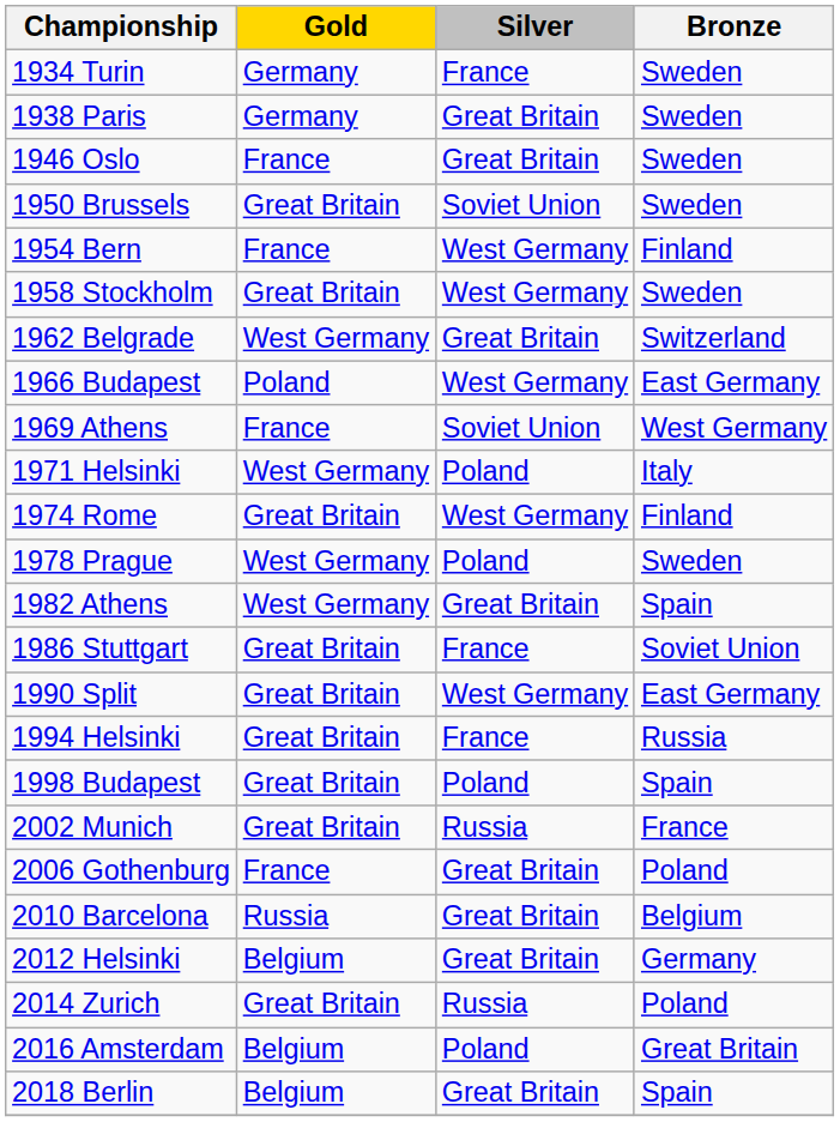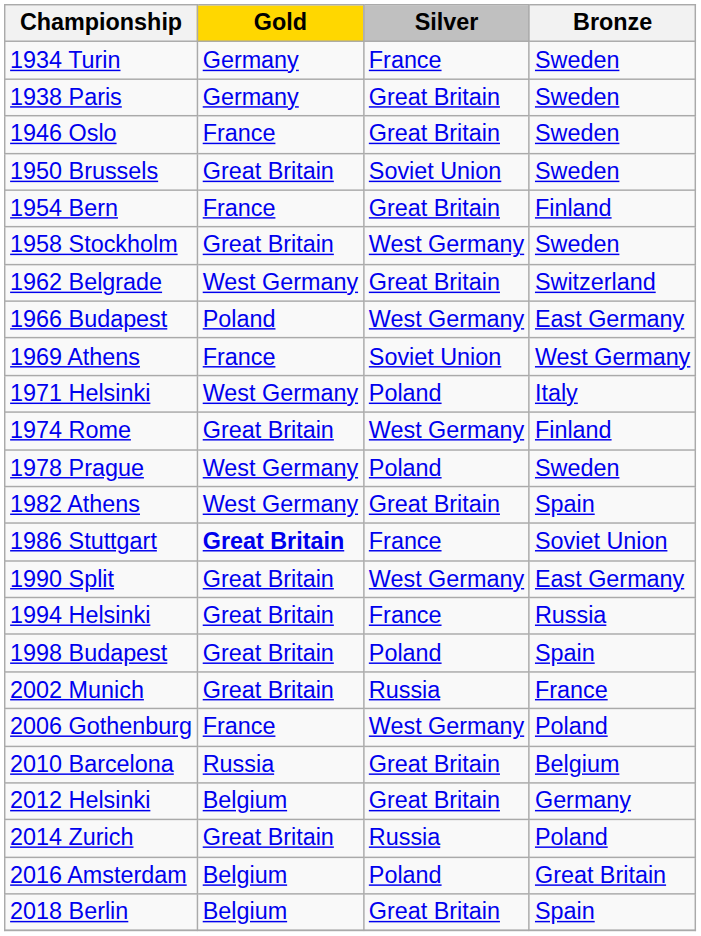 <table class="wikitable">
 <tr>
 <th>Championship</th>
 <th style="background:gold">Gold</th>
 <th style="background:silver">Silver</th>
 <th style="background:bronze">Bronze</th>
 </tr>
 <tr>
 <td> <a href='#'>1934 Turin</a></td>
 <td> <a href='#'>Germany</a></td>
 <td> <a href='#'>France</a></td>
 <td> <a href='#'>Sweden</a></td>
 </tr>
 <tr>
 <td> <a href='#'>1938 Paris</a></td>
 <td> <a href='#'>Germany</a></td>
 <td> <a href='#'>Great Britain</a></td>
 <td> <a href='#'>Sweden</a></td>
 </tr>
 <tr>
 <td> <a href='#'>1946 Oslo</a></td>
 <td> <a href='#'>France</a></td>
 <td> <a href='#'>Great Britain</a></td>
 <td> <a href='#'>Sweden</a></td>
 </tr>
 <tr>
 <td> <a href='#'>1950 Brussels</a></td>
 <td> <a href='#'>Great Britain</a></td>
 <td> <a href='#'>Soviet Union</a></td>
 <td> <a href='#'>Sweden</a></td>
 </tr>
 <tr>
 <td> <a href='#'>1954 Bern</a></td>
 <td> <a href='#'>France</a></td>
-<td> <a href='#'>West Germany</a></td>
+<td> <a href='#'>Great Britain</a></td>
 <td> <a href='#'>Finland</a></td>
 </tr>
 <tr>
 <td> <a href='#'>1958 Stockholm</a></td>
 <td> <a href='#'>Great Britain</a></td>
 <td> <a href='#'>West Germany</a></td>
 <td> <a href='#'>Sweden</a></td>
 </tr>
 <tr>
 <td> <a href='#'>1962 Belgrade</a></td>
 <td> <a href='#'>West Germany</a></td>
 <td> <a href='#'>Great Britain</a></td>
 <td> <a href='#'>Switzerland</a></td>
 </tr>
 <tr>
 <td> <a href='#'>1966 Budapest</a></td>
 <td> <a href='#'>Poland</a></td>
 <td> <a href='#'>West Germany</a></td>
 <td> <a href='#'>East Germany</a></td>
 </tr>
 <tr>
 <td> <a href='#'>1969 Athens</a></td>
 <td> <a href='#'>France</a></td>
 <td> <a href='#'>Soviet Union</a></td>
 <td> <a href='#'>West Germany</a></td>
 </tr>
 <tr>
 <td> <a href='#'>1971 Helsinki</a></td>
 <td> <a href='#'>West Germany</a></td>
 <td> <a href='#'>Poland</a></td>
 <td> <a href='#'>Italy</a></td>
 </tr>
 <tr>
 <td> <a href='#'>1974 Rome</a></td>
 <td> <a href='#'>Great Britain</a></td>
 <td> <a href='#'>West Germany</a></td>
 <td> <a href='#'>Finland</a></td>
 </tr>
 <tr>
 <td> <a href='#'>1978 Prague</a></td>
 <td> <a href='#'>West Germany</a></td>
 <td> <a href='#'>Poland</a></td>
 <td> <a href='#'>Sweden</a></td>
 </tr>
 <tr>
 <td> <a href='#'>1982 Athens</a></td>
 <td> <a href='#'>West Germany</a></td>
 <td> <a href='#'>Great Britain</a></td>
 <td> <a href='#'>Spain</a></td>
 </tr>
 <tr>
 <td> <a href='#'>1986 Stuttgart</a></td>
-<td> <a href='#'>Great Britain</a></td>
+<td><strong> <a href='#'>Great Britain</a></strong></td>
 <td> <a href='#'>France</a></td>
 <td> <a href='#'>Soviet Union</a></td>
 </tr>
 <tr>
 <td> <a href='#'>1990 Split</a></td>
 <td> <a href='#'>Great Britain</a></td>
 <td> <a href='#'>West Germany</a></td>
 <td> <a href='#'>East Germany</a></td>
 </tr>
 <tr>
 <td> <a href='#'>1994 Helsinki</a></td>
 <td> <a href='#'>Great Britain</a></td>
 <td> <a href='#'>France</a></td>
 <td> <a href='#'>Russia</a></td>
 </tr>
 <tr>
 <td> <a href='#'>1998 Budapest</a></td>
 <td> <a href='#'>Great Britain</a></td>
 <td> <a href='#'>Poland</a></td>
 <td> <a href='#'>Spain</a></td>
 </tr>
 <tr>
 <td> <a href='#'>2002 Munich</a></td>
 <td> <a href='#'>Great Britain</a></td>
 <td> <a href='#'>Russia</a></td>
 <td> <a href='#'>France</a></td>
 </tr>
 <tr>
 <td> <a href='#'>2006 Gothenburg</a></td>
 <td> <a href='#'>France</a></td>
-<td> <a href='#'>Great Britain</a></td>
+<td> <a href='#'>West Germany</a></td>
 <td> <a href='#'>Poland</a></td>
 </tr>
 <tr>
 <td> <a href='#'>2010 Barcelona</a></td>
 <td> <a href='#'>Russia</a></td>
 <td> <a href='#'>Great Britain</a></td>
 <td> <a href='#'>Belgium</a></td>
 </tr>
 <tr>
 <td> <a href='#'>2012 Helsinki</a></td>
 <td> <a href='#'>Belgium</a></td>
 <td> <a href='#'>Great Britain</a></td>
 <td> <a href='#'>Germany</a></td>
 </tr>
 <tr>
 <td> <a href='#'>2014 Zurich</a></td>
 <td> <a href='#'>Great Britain</a></td>
 <td> <a href='#'>Russia</a></td>
 <td> <a href='#'>Poland</a></td>
 </tr>
 <tr>
 <td> <a href='#'>2016 Amsterdam</a></td>
 <td> <a href='#'>Belgium</a></td>
 <td> <a href='#'>Poland</a></td>
 <td> <a href='#'>Great Britain</a></td>
 </tr>
 <tr>
 <td> <a href='#'>2018 Berlin</a></td>
 <td> <a href='#'>Belgium</a></td>
 <td> <a href='#'>Great Britain</a></td>
 <td> <a href='#'>Spain</a></td>
 </tr>
 <tr>
 </tr>
 </table>
